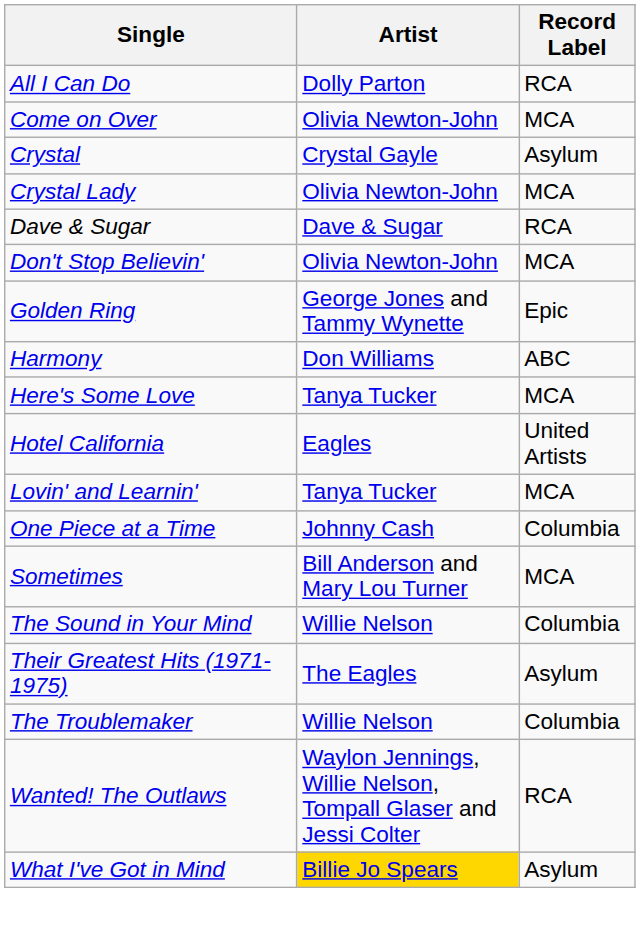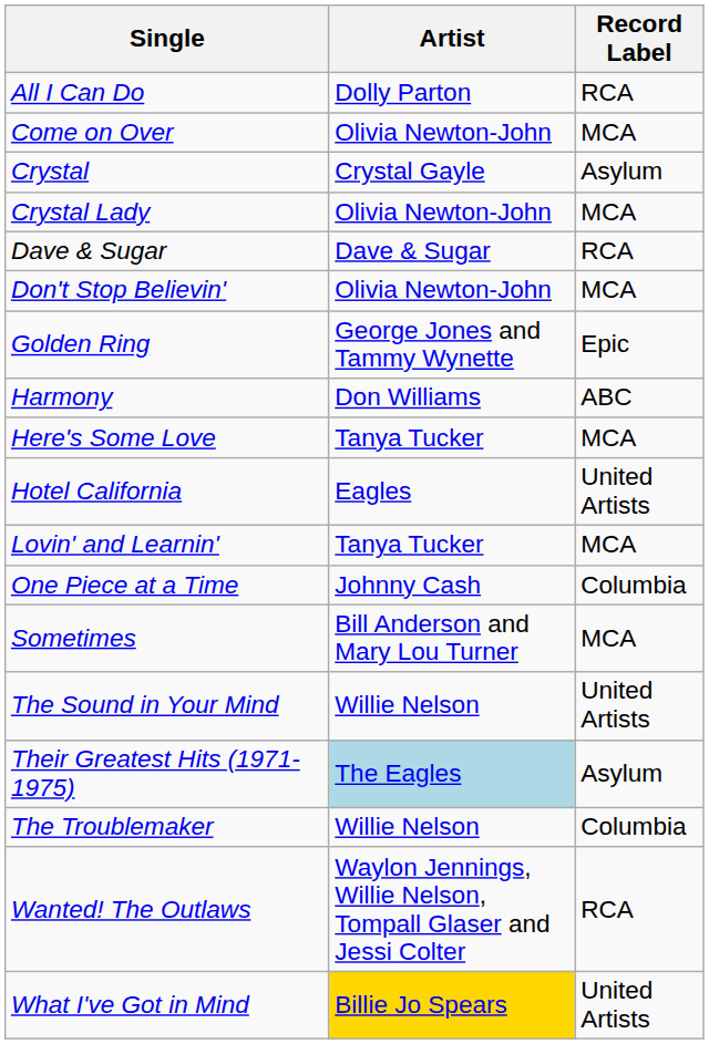 <table class="wikitable sortable">
 <tr>
 <th width="200">Single</th>
 <th width="150">Artist</th>
 <th width="75">Record Label</th>
 </tr>
 <tr>
 <td><em><a href='#'>All I Can Do</a></em></td>
 <td><a href='#'>Dolly Parton</a></td>
 <td>RCA</td>
 </tr>
 <tr>
 <td><em><a href='#'>Come on Over</a></em></td>
 <td><a href='#'>Olivia Newton-John</a></td>
 <td>MCA</td>
 </tr>
 <tr>
 <td><em><a href='#'>Crystal</a></em></td>
 <td><a href='#'>Crystal Gayle</a></td>
 <td>Asylum</td>
 </tr>
 <tr>
 <td><em><a href='#'>Crystal Lady</a></em></td>
 <td><a href='#'>Olivia Newton-John</a></td>
 <td>MCA</td>
 </tr>
 <tr>
 <td><em>Dave & Sugar</em></td>
 <td><a href='#'>Dave & Sugar</a></td>
 <td>RCA</td>
 </tr>
 <tr>
 <td><em><a href='#'>Don't Stop Believin'</a></em></td>
 <td><a href='#'>Olivia Newton-John</a></td>
 <td>MCA</td>
 </tr>
 <tr>
 <td><em><a href='#'>Golden Ring</a></em></td>
 <td><a href='#'>George Jones</a> and <a href='#'>Tammy Wynette</a></td>
 <td>Epic</td>
 </tr>
 <tr>
 <td><em><a href='#'>Harmony</a></em></td>
 <td><a href='#'>Don Williams</a></td>
 <td>ABC</td>
 </tr>
 <tr>
 <td><em><a href='#'>Here's Some Love</a></em></td>
 <td><a href='#'>Tanya Tucker</a></td>
 <td>MCA</td>
 </tr>
 <tr>
 <td><em><a href='#'>Hotel California</a></em></td>
 <td><a href='#'>Eagles</a></td>
 <td>United Artists</td>
 </tr>
 <tr>
 <td><em><a href='#'>Lovin' and Learnin'</a></em></td>
 <td><a href='#'>Tanya Tucker</a></td>
 <td>MCA</td>
 </tr>
 <tr>
 <td><em><a href='#'>One Piece at a Time</a></em></td>
 <td><a href='#'>Johnny Cash</a></td>
 <td>Columbia</td>
 </tr>
 <tr>
 <td><em><a href='#'>Sometimes</a></em></td>
 <td><a href='#'>Bill Anderson</a> and <a href='#'>Mary Lou Turner</a></td>
 <td>MCA</td>
 </tr>
 <tr>
 <td><em><a href='#'>The Sound in Your Mind</a></em></td>
 <td><a href='#'>Willie Nelson</a></td>
-<td>Columbia</td>
+<td>United Artists</td>
 </tr>
 <tr>
 <td><em><a href='#'>Their Greatest Hits (1971-1975)</a></em></td>
-<td><a href='#'>The Eagles</a></td>
+<td style="background: lightblue;"><a href='#'>The Eagles</a></td>
 <td>Asylum</td>
 </tr>
 <tr>
 <td><em><a href='#'>The Troublemaker</a></em></td>
 <td><a href='#'>Willie Nelson</a></td>
 <td>Columbia</td>
 </tr>
 <tr>
 <td><em><a href='#'>Wanted! The Outlaws</a></em></td>
 <td><a href='#'>Waylon Jennings</a>, <a href='#'>Willie Nelson</a>, <a href='#'>Tompall Glaser</a> and <a href='#'>Jessi Colter</a></td>
 <td>RCA</td>
 </tr>
 <tr>
 <td><em><a href='#'>What I've Got in Mind</a></em></td>
 <td style="background: gold;"><a href='#'>Billie Jo Spears</a></td>
-<td>Asylum</td>
+<td>United Artists</td>
 </tr>
 </table>
